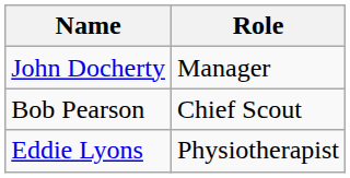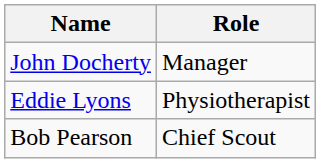 <table class="wikitable">
 <tr>
 <th>Name</th>
 <th>Role</th>
 </tr>
 <tr>
 <td> <a href='#'>John Docherty</a></td>
 <td>Manager</td>
 </tr>
 <tr>
+<td> <a href='#'>Eddie Lyons</a></td>
+<td>Physiotherapist</td>
+</tr>
+<tr>
 <td> Bob Pearson</td>
 <td>Chief Scout</td>
 </tr>
-<tr>
-<td> <a href='#'>Eddie Lyons</a></td>
-<td>Physiotherapist</td>
-</tr>
 </table>
